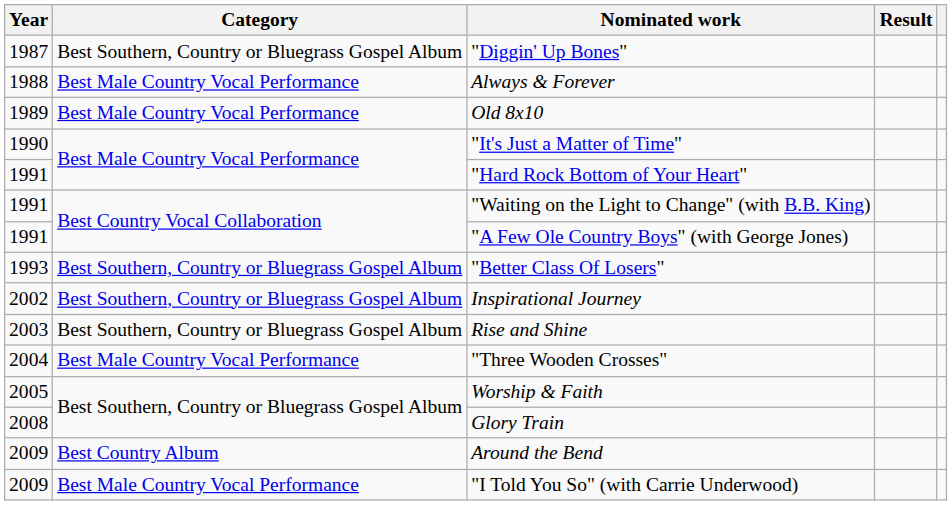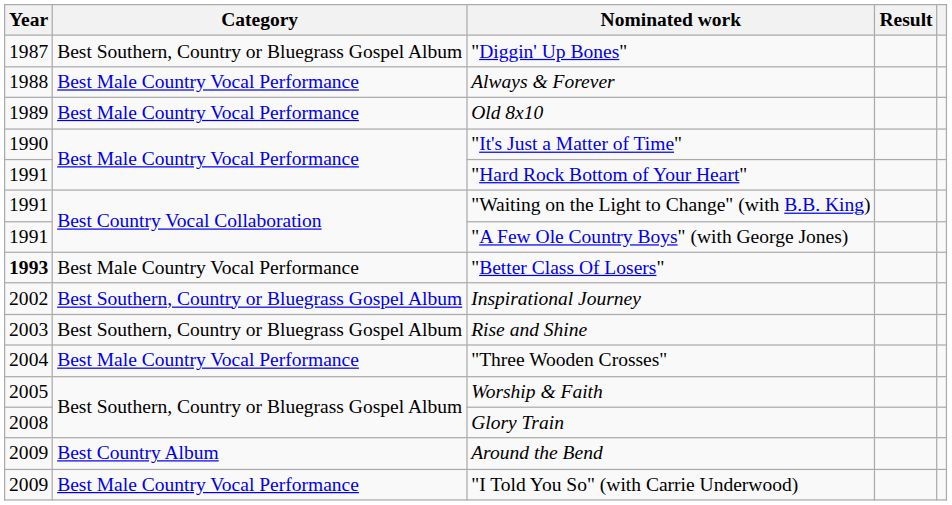 <table class="wikitable sortable">
 <tr>
 <th>Year</th>
 <th>Category</th>
 <th>Nominated work</th>
 <th>Result</th>
 <th class="unsortable"></th>
 </tr>
 <tr>
 <td>1987</td>
 <td>Best Southern, Country or Bluegrass Gospel Album</td>
 <td>"<a href='#'>Diggin' Up Bones</a>"</td>
 <td></td>
 <td></td>
 </tr>
 <tr>
 <td>1988</td>
 <td><a href='#'>Best Male Country Vocal Performance</a></td>
 <td><em>Always & Forever</em></td>
 <td></td>
 <td></td>
 </tr>
 <tr>
 <td>1989</td>
 <td><a href='#'>Best Male Country Vocal Performance</a></td>
 <td><em>Old 8x10</em></td>
 <td></td>
 <td></td>
 </tr>
 <tr>
 <td>1990</td>
 <td rowspan=2><a href='#'>Best Male Country Vocal Performance</a></td>
 <td>"<a href='#'>It's Just a Matter of Time</a>"</td>
 <td></td>
 <td></td>
 </tr>
 <tr>
 <td>1991</td>
 <td>"<a href='#'>Hard Rock Bottom of Your Heart</a>"</td>
 <td></td>
 <td></td>
 </tr>
 <tr>
 <td>1991</td>
 <td rowspan=2><a href='#'>Best Country Vocal Collaboration</a></td>
 <td>"Waiting on the Light to Change" (with <a href='#'>B.B. King</a>)</td>
 <td></td>
 <td></td>
 </tr>
 <tr>
 <td>1991</td>
 <td>"<a href='#'>A Few Ole Country Boys</a>" (with George Jones)</td>
 <td></td>
 <td></td>
 </tr>
 <tr>
-<td>1993</td>
-<td><a href='#'>Best Southern, Country or Bluegrass Gospel Album</a></td>
+<td><strong>1993</strong></td>
+<td>Best Male Country Vocal Performance</td>
 <td>"<a href='#'>Better Class Of Losers</a>"</td>
 <td></td>
 <td></td>
 </tr>
 <tr>
 <td>2002</td>
 <td><a href='#'>Best Southern, Country or Bluegrass Gospel Album</a></td>
 <td><em>Inspirational Journey</em></td>
 <td></td>
 <td></td>
 </tr>
 <tr>
 <td>2003</td>
 <td>Best Southern, Country or Bluegrass Gospel Album</td>
 <td><em>Rise and Shine</em></td>
 <td></td>
 <td></td>
 </tr>
 <tr>
 <td>2004</td>
 <td><a href='#'>Best Male Country Vocal Performance</a></td>
 <td>"Three Wooden Crosses"</td>
 <td></td>
 <td></td>
 </tr>
 <tr>
 <td>2005</td>
 <td rowspan=2>Best Southern, Country or Bluegrass Gospel Album</td>
 <td><em>Worship & Faith</em></td>
 <td></td>
 <td></td>
 </tr>
 <tr>
 <td>2008</td>
 <td><em>Glory Train</em></td>
 <td></td>
 <td></td>
 </tr>
 <tr>
 <td>2009</td>
 <td><a href='#'>Best Country Album</a></td>
 <td><em>Around the Bend</em></td>
 <td></td>
 <td></td>
 </tr>
 <tr>
 <td>2009</td>
 <td><a href='#'>Best Male Country Vocal Performance</a></td>
 <td>"I Told You So" (with Carrie Underwood)</td>
 <td></td>
 <td></td>
 </tr>
 </table>
